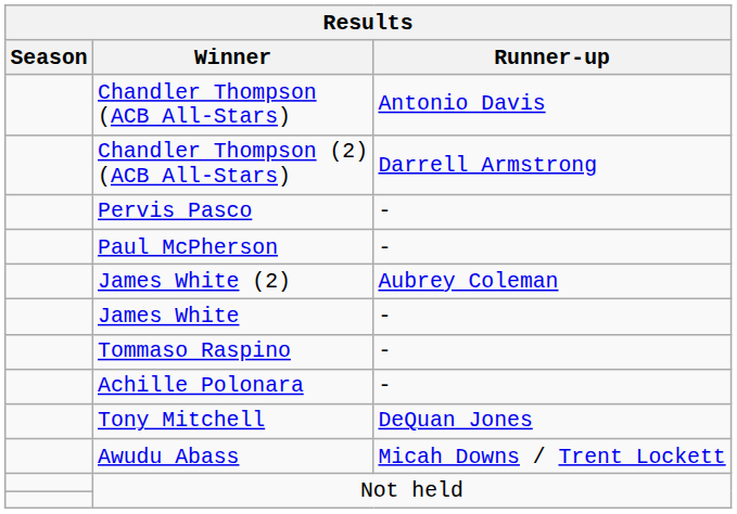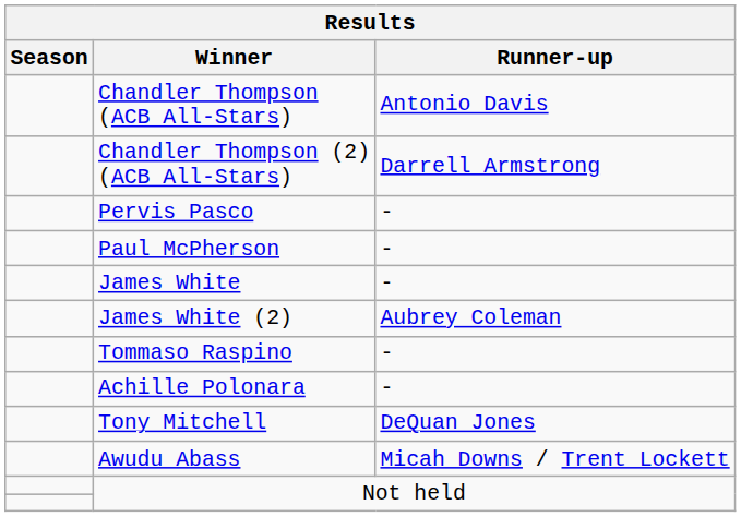 <table class="wikitable sortable">
 <tr>
 <th colspan="3" style="text-align: center;">Results</th>
 </tr>
 <tr>
 <th>Season</th>
 <th>Winner</th>
 <th>Runner-up</th>
 </tr>
 <tr>
 <td></td>
 <td> <a href='#'>Chandler Thompson</a> <br> (<a href='#'>ACB All-Stars</a>)</td>
 <td> <a href='#'>Antonio Davis</a></td>
 </tr>
 <tr>
 <td></td>
 <td> <a href='#'>Chandler Thompson</a> (2) <br> (<a href='#'>ACB All-Stars</a>)</td>
 <td> <a href='#'>Darrell Armstrong</a></td>
 </tr>
 <tr>
 <td></td>
 <td> <a href='#'>Pervis Pasco</a></td>
 <td>-</td>
 </tr>
 <tr>
 <td></td>
 <td> <a href='#'>Paul McPherson</a></td>
 <td>-</td>
 </tr>
 <tr>
 <td></td>
-<td>  <a href='#'>James White</a> (2)</td>
-<td> <a href='#'>Aubrey Coleman</a></td>
+<td>  <a href='#'>James White</a></td>
+<td>-</td>
 </tr>
 <tr>
 <td></td>
-<td>  <a href='#'>James White</a></td>
-<td>-</td>
+<td>  <a href='#'>James White</a> (2)</td>
+<td> <a href='#'>Aubrey Coleman</a></td>
 </tr>
 <tr>
 <td></td>
 <td> <a href='#'>Tommaso Raspino</a></td>
 <td>-</td>
 </tr>
 <tr>
 <td></td>
 <td> <a href='#'>Achille Polonara</a></td>
 <td>-</td>
 </tr>
 <tr>
 <td></td>
 <td> <a href='#'>Tony Mitchell</a></td>
 <td> <a href='#'>DeQuan Jones</a></td>
 </tr>
 <tr>
 <td></td>
 <td> <a href='#'>Awudu Abass</a></td>
 <td> <a href='#'>Micah Downs</a> /  <a href='#'>Trent Lockett</a></td>
 </tr>
 <tr>
 <td></td>
 <td colspan="2" rowspan="2" style="text-align:center;">Not held</td>
 </tr>
 <tr>
 <td></td>
 </tr>
 </table>
